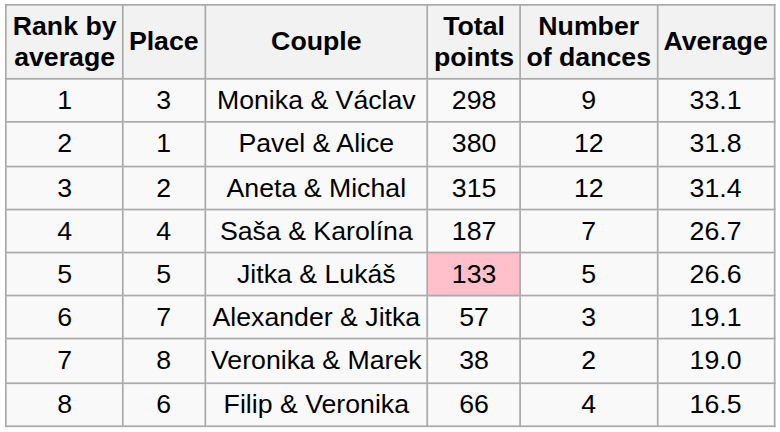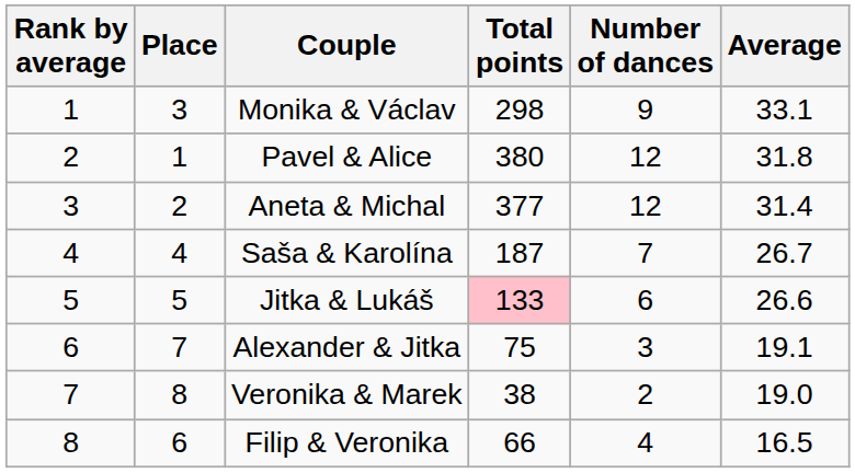 <table class="wikitable sortable" style="margin:auto; text-align:center; font-size:97%;">
 <tr>
 <th>Rank by<br>average</th>
 <th>Place</th>
 <th>Couple</th>
 <th>Total<br>points</th>
 <th>Number<br>of dances</th>
 <th>Average</th>
 </tr>
 <tr>
 <td>1</td>
 <td>3</td>
 <td>Monika & Václav</td>
 <td>298</td>
 <td>9</td>
 <td>33.1</td>
 </tr>
 <tr>
 <td>2</td>
 <td>1</td>
 <td>Pavel & Alice</td>
 <td>380</td>
 <td>12</td>
 <td>31.8</td>
 </tr>
 <tr>
 <td>3</td>
 <td>2</td>
 <td>Aneta & Michal</td>
-<td>315</td>
+<td>377</td>
 <td>12</td>
 <td>31.4</td>
 </tr>
 <tr>
 <td>4</td>
 <td>4</td>
 <td>Saša & Karolína</td>
 <td>187</td>
 <td>7</td>
 <td>26.7</td>
 </tr>
 <tr>
 <td>5</td>
 <td>5</td>
 <td>Jitka & Lukáš</td>
 <td style="background: pink;">133</td>
-<td>5</td>
+<td>6</td>
 <td>26.6</td>
 </tr>
 <tr>
 <td>6</td>
 <td>7</td>
 <td>Alexander & Jitka</td>
-<td>57</td>
+<td>75</td>
 <td>3</td>
 <td>19.1</td>
 </tr>
 <tr>
 <td>7</td>
 <td>8</td>
 <td>Veronika & Marek</td>
 <td>38</td>
 <td>2</td>
 <td>19.0</td>
 </tr>
 <tr>
 <td>8</td>
 <td>6</td>
 <td>Filip & Veronika</td>
 <td>66</td>
 <td>4</td>
 <td>16.5</td>
 </tr>
 </table>
